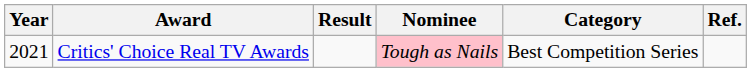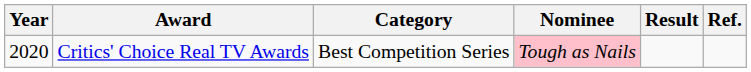 <table class="wikitable sortable">
 <tr>
 <th>Year</th>
 <th>Award</th>
+<th>Category</th>
+<th>Nominee</th>
 <th>Result</th>
-<th>Nominee</th>
-<th>Category</th>
 <th>Ref.</th>
 </tr>
 <tr>
-<td align=center>2021</td>
+<td align=center>2020</td>
 <td><a href='#'>Critics' Choice Real TV Awards</a></td>
+<td>Best Competition Series</td>
+<td style="background: pink;"><em>Tough as Nails</em></td>
 <td></td>
-<td style="background: pink;"><em>Tough as Nails</em></td>
-<td>Best Competition Series</td>
 <td style="text-align:center;"></td>
 </tr>
 </table>
